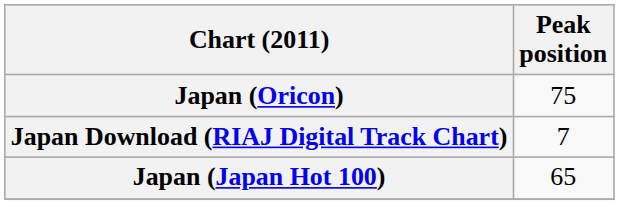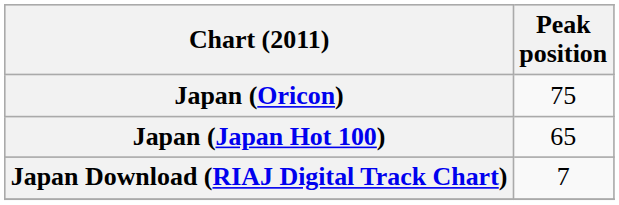 <table class="wikitable sortable plainrowheaders" style="text-align:center">
 <tr>
 <th scope="col">Chart (2011)</th>
 <th scope="col">Peak<br>position</th>
 </tr>
 <tr>
 <th scope="row">Japan (<a href='#'>Oricon</a>)</th>
 <td>75</td>
 </tr>
 <tr>
+<th scope="row">Japan (<a href='#'>Japan Hot 100</a>)</th>
+<td>65</td>
+</tr>
+<tr>
 <th scope="row">Japan Download (<a href='#'>RIAJ Digital Track Chart</a>)</th>
 <td>7</td>
 </tr>
 <tr>
-<th scope="row">Japan (<a href='#'>Japan Hot 100</a>)</th>
-<td>65</td>
-</tr>
-<tr>
 </tr>
 </table>
